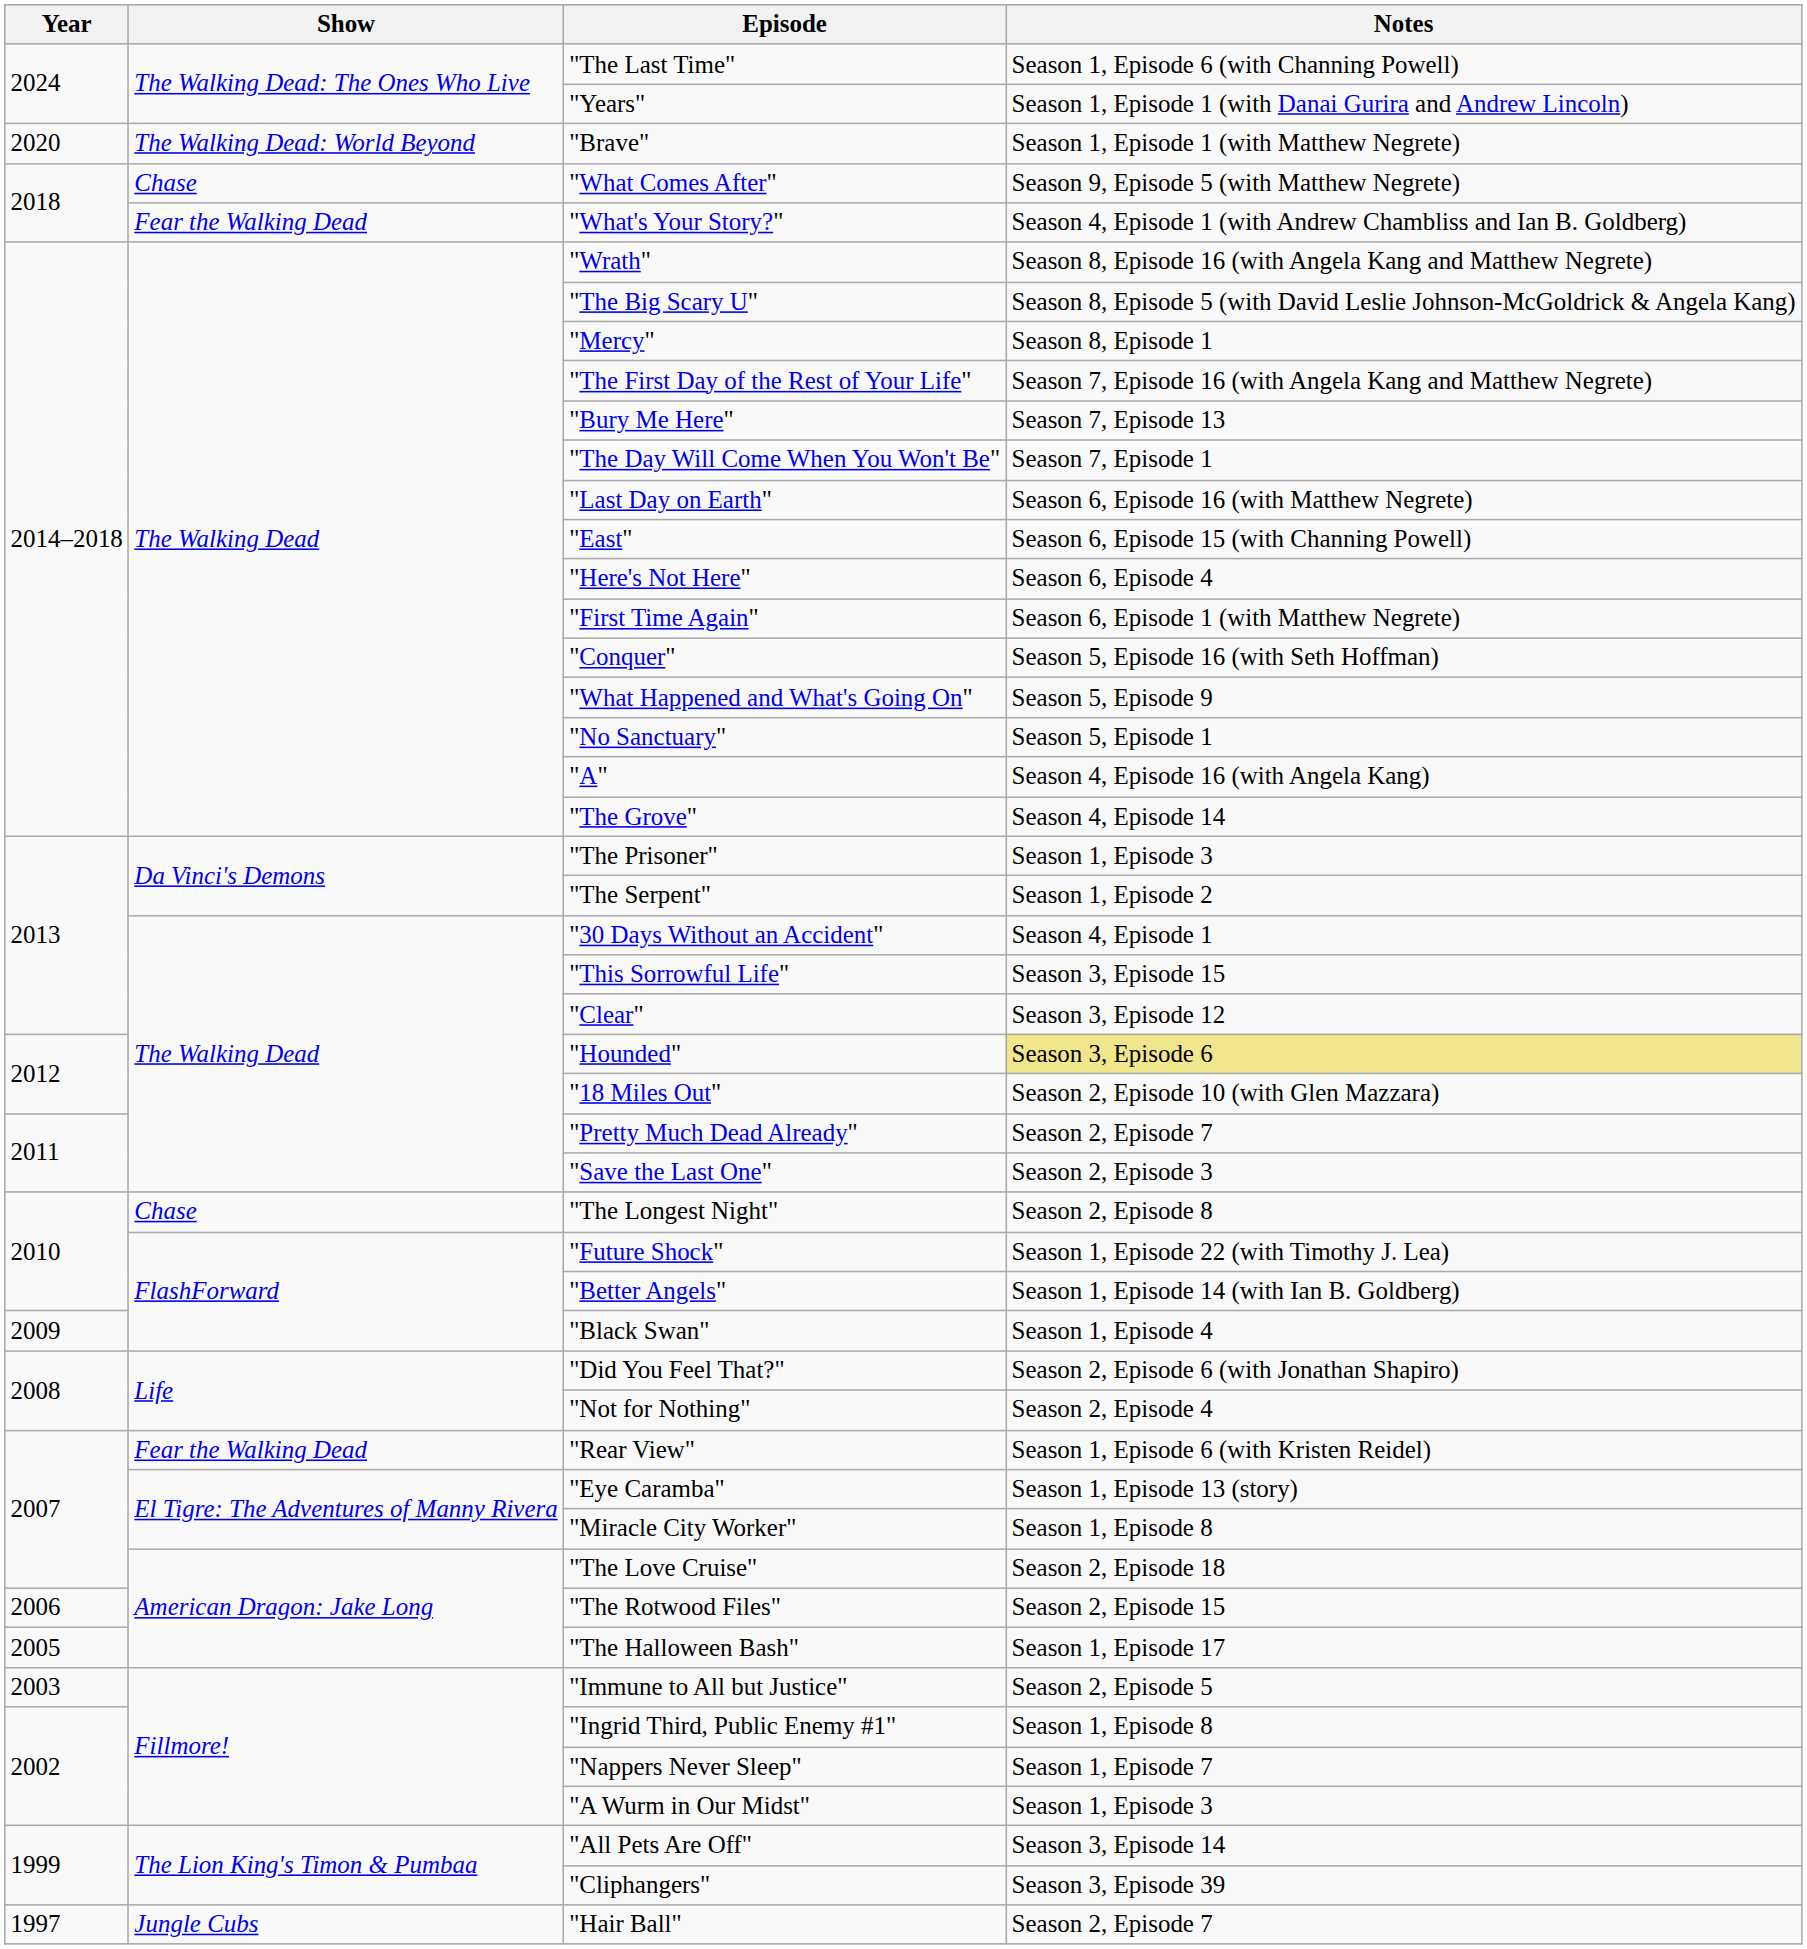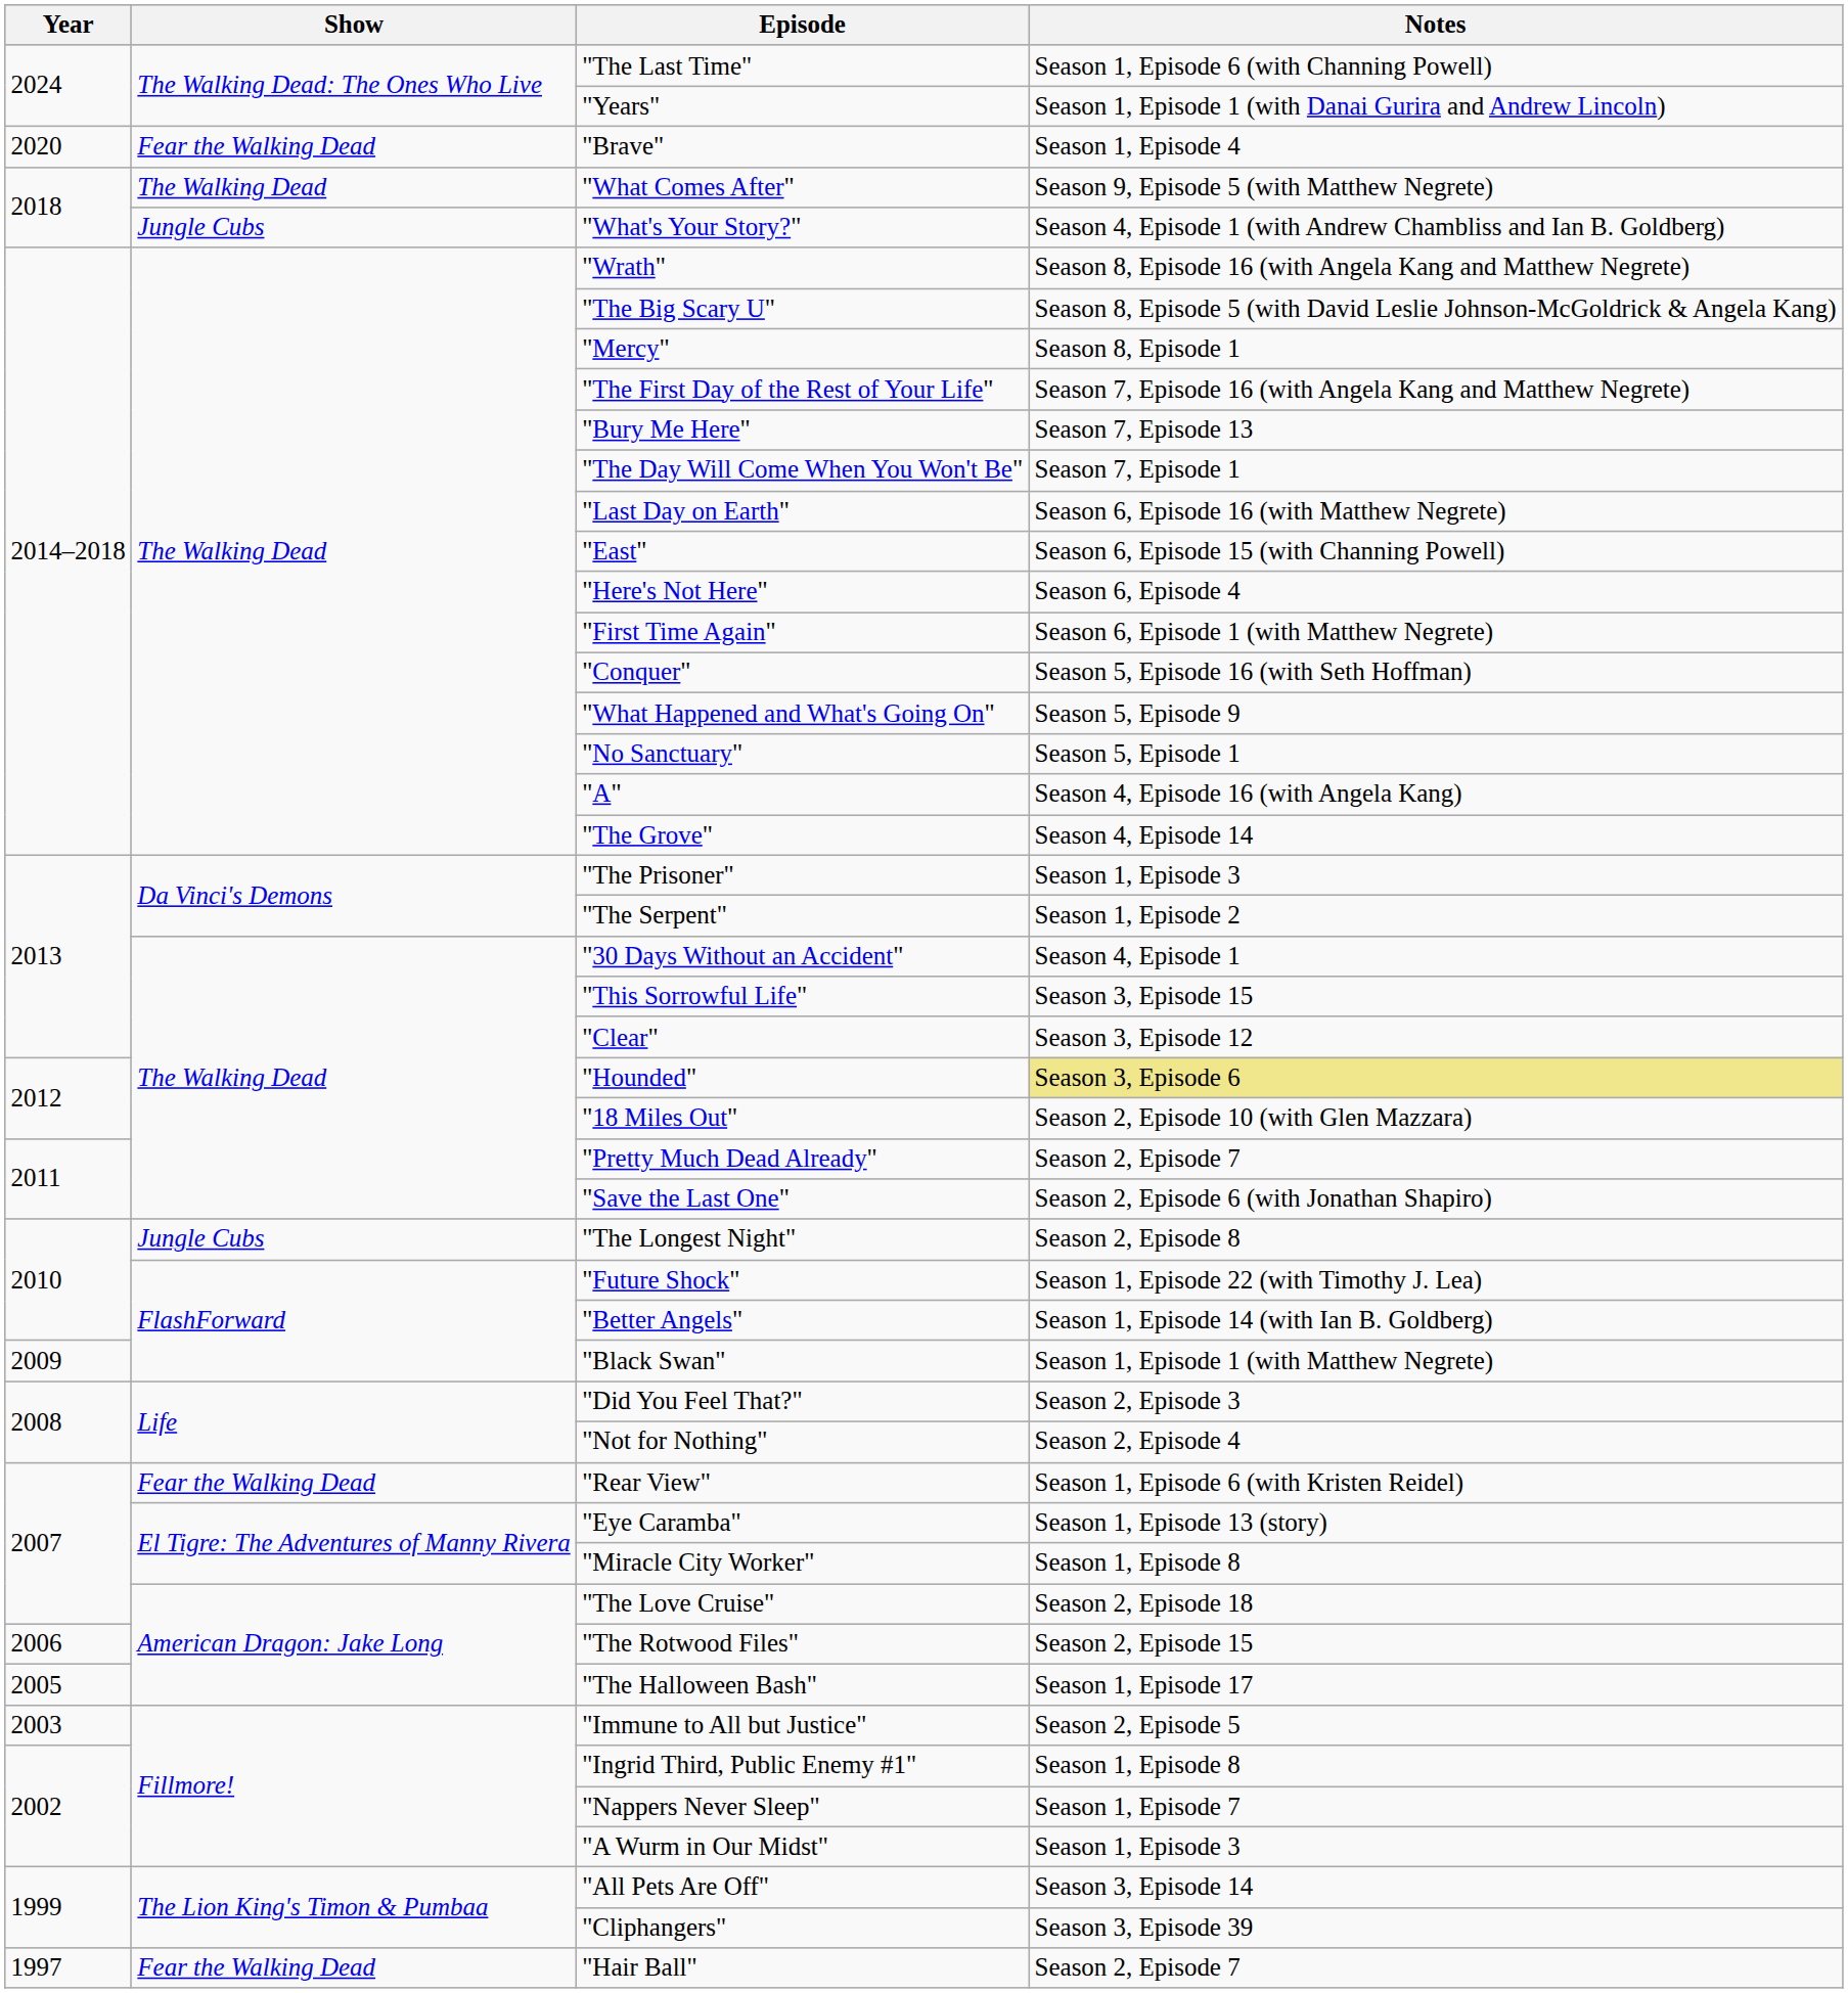 <table class="wikitable">
 <tr style="background:#ccc; text-align:center;">
 <th>Year</th>
 <th>Show</th>
 <th>Episode</th>
 <th>Notes</th>
 </tr>
 <tr>
 <td rowspan="2">2024</td>
 <td rowspan="2"><em><a href='#'>The Walking Dead: The Ones Who Live</a></em></td>
 <td>"The Last Time"</td>
 <td>Season 1, Episode 6 (with Channing Powell)</td>
 </tr>
 <tr>
 <td>"Years"</td>
 <td>Season 1, Episode 1 (with <a href='#'>Danai Gurira</a> and <a href='#'>Andrew Lincoln</a>)</td>
 </tr>
 <tr>
 <td>2020</td>
-<td><em><a href='#'>The Walking Dead: World Beyond</a></em></td>
+<td><em><a href='#'>Fear the Walking Dead</a></em></td>
 <td>"Brave"</td>
-<td>Season 1, Episode 1 (with Matthew Negrete)</td>
+<td>Season 1, Episode 4</td>
 </tr>
 <tr>
 <td rowspan="2">2018</td>
-<td><em><a href='#'>Chase</a></em></td>
+<td><em><a href='#'>The Walking Dead</a></em></td>
 <td>"<a href='#'>What Comes After</a>"</td>
 <td>Season 9, Episode 5 (with Matthew Negrete)</td>
 </tr>
 <tr>
-<td><em><a href='#'>Fear the Walking Dead</a></em></td>
+<td><em><a href='#'>Jungle Cubs</a></em></td>
 <td>"<a href='#'>What's Your Story?</a>"</td>
 <td>Season 4, Episode 1 (with Andrew Chambliss and Ian B. Goldberg)</td>
 </tr>
 <tr>
 <td rowspan="15">2014–2018</td>
 <td rowspan="15"><em><a href='#'>The Walking Dead</a></em></td>
 <td>"<a href='#'>Wrath</a>"</td>
 <td>Season 8, Episode 16 (with Angela Kang and Matthew Negrete)</td>
 </tr>
 <tr>
 <td>"<a href='#'>The Big Scary U</a>"</td>
 <td>Season 8, Episode 5 (with David Leslie Johnson-McGoldrick & Angela Kang)</td>
 </tr>
 <tr>
 <td>"<a href='#'>Mercy</a>"</td>
 <td>Season 8, Episode 1</td>
 </tr>
 <tr>
 <td>"<a href='#'>The First Day of the Rest of Your Life</a>"</td>
 <td>Season 7, Episode 16 (with Angela Kang and Matthew Negrete)</td>
 </tr>
 <tr>
 <td>"<a href='#'>Bury Me Here</a>"</td>
 <td>Season 7, Episode 13</td>
 </tr>
 <tr>
 <td>"<a href='#'>The Day Will Come When You Won't Be</a>"</td>
 <td>Season 7, Episode 1</td>
 </tr>
 <tr>
 <td>"<a href='#'>Last Day on Earth</a>"</td>
 <td>Season 6, Episode 16 (with Matthew Negrete)</td>
 </tr>
 <tr>
 <td>"<a href='#'>East</a>"</td>
 <td>Season 6, Episode 15 (with Channing Powell)</td>
 </tr>
 <tr>
 <td>"<a href='#'>Here's Not Here</a>"</td>
 <td>Season 6, Episode 4</td>
 </tr>
 <tr>
 <td>"<a href='#'>First Time Again</a>"</td>
 <td>Season 6, Episode 1 (with Matthew Negrete)</td>
 </tr>
 <tr>
 <td>"<a href='#'>Conquer</a>"</td>
 <td>Season 5, Episode 16 (with Seth Hoffman)</td>
 </tr>
 <tr>
 <td>"<a href='#'>What Happened and What's Going On</a>"</td>
 <td>Season 5, Episode 9</td>
 </tr>
 <tr>
 <td>"<a href='#'>No Sanctuary</a>"</td>
 <td>Season 5, Episode 1</td>
 </tr>
 <tr>
 <td>"<a href='#'>A</a>"</td>
 <td>Season 4, Episode 16 (with Angela Kang)</td>
 </tr>
 <tr>
 <td>"<a href='#'>The Grove</a>"</td>
 <td>Season 4, Episode 14</td>
 </tr>
 <tr>
 <td rowspan=5>2013</td>
 <td rowspan=2><em><a href='#'>Da Vinci's Demons</a></em></td>
 <td>"The Prisoner"</td>
 <td>Season 1, Episode 3</td>
 </tr>
 <tr>
 <td>"The Serpent"</td>
 <td>Season 1, Episode 2</td>
 </tr>
 <tr>
 <td rowspan=7><em><a href='#'>The Walking Dead</a></em></td>
 <td>"<a href='#'>30 Days Without an Accident</a>"</td>
 <td>Season 4, Episode 1</td>
 </tr>
 <tr>
 <td>"<a href='#'>This Sorrowful Life</a>"</td>
 <td>Season 3, Episode 15</td>
 </tr>
 <tr>
 <td>"<a href='#'>Clear</a>"</td>
 <td>Season 3, Episode 12</td>
 </tr>
 <tr>
 <td rowspan=2>2012</td>
 <td>"<a href='#'>Hounded</a>"</td>
 <td style="background: khaki;">Season 3, Episode 6</td>
 </tr>
 <tr>
 <td>"<a href='#'>18 Miles Out</a>"</td>
 <td>Season 2, Episode 10 (with Glen Mazzara)</td>
 </tr>
 <tr>
 <td rowspan=2>2011</td>
 <td>"<a href='#'>Pretty Much Dead Already</a>"</td>
 <td>Season 2, Episode 7</td>
 </tr>
 <tr>
 <td>"<a href='#'>Save the Last One</a>"</td>
-<td>Season 2, Episode 3</td>
+<td>Season 2, Episode 6 (with Jonathan Shapiro)</td>
 </tr>
 <tr>
 <td rowspan=3>2010</td>
-<td><em><a href='#'>Chase</a></em></td>
+<td><em><a href='#'>Jungle Cubs</a></em></td>
 <td>"The Longest Night"</td>
 <td>Season 2, Episode 8</td>
 </tr>
 <tr>
 <td rowspan=3><em><a href='#'>FlashForward</a></em></td>
 <td>"<a href='#'>Future Shock</a>"</td>
 <td>Season 1, Episode 22 (with Timothy J. Lea)</td>
 </tr>
 <tr>
 <td>"<a href='#'>Better Angels</a>"</td>
 <td>Season 1, Episode 14 (with Ian B. Goldberg)</td>
 </tr>
 <tr>
 <td>2009</td>
 <td>"Black Swan"</td>
-<td>Season 1, Episode 4</td>
+<td>Season 1, Episode 1 (with Matthew Negrete)</td>
 </tr>
 <tr>
 <td rowspan=2>2008</td>
 <td rowspan=2><em><a href='#'>Life</a></em></td>
 <td>"Did You Feel That?"</td>
-<td>Season 2, Episode 6 (with Jonathan Shapiro)</td>
+<td>Season 2, Episode 3</td>
 </tr>
 <tr>
 <td>"Not for Nothing"</td>
 <td>Season 2, Episode 4</td>
 </tr>
 <tr>
 <td rowspan=4>2007</td>
 <td><em><a href='#'>Fear the Walking Dead</a></em></td>
 <td>"Rear View"</td>
 <td>Season 1, Episode 6 (with Kristen Reidel)</td>
 </tr>
 <tr>
 <td rowspan=2><em><a href='#'>El Tigre: The Adventures of Manny Rivera</a></em></td>
 <td>"Eye Caramba"</td>
 <td>Season 1, Episode 13 (story)</td>
 </tr>
 <tr>
 <td>"Miracle City Worker"</td>
 <td>Season 1, Episode 8</td>
 </tr>
 <tr>
 <td rowspan=3><em><a href='#'>American Dragon: Jake Long</a></em></td>
 <td>"The Love Cruise"</td>
 <td>Season 2, Episode 18</td>
 </tr>
 <tr>
 <td>2006</td>
 <td>"The Rotwood Files"</td>
 <td>Season 2, Episode 15</td>
 </tr>
 <tr>
 <td>2005</td>
 <td>"The Halloween Bash"</td>
 <td>Season 1, Episode 17</td>
 </tr>
 <tr>
 <td>2003</td>
 <td rowspan=4><em><a href='#'>Fillmore!</a></em></td>
 <td>"Immune to All but Justice"</td>
 <td>Season 2, Episode 5</td>
 </tr>
 <tr>
 <td rowspan=3>2002</td>
 <td>"Ingrid Third, Public Enemy #1"</td>
 <td>Season 1, Episode 8</td>
 </tr>
 <tr>
 <td>"Nappers Never Sleep"</td>
 <td>Season 1, Episode 7</td>
 </tr>
 <tr>
 <td>"A Wurm in Our Midst"</td>
 <td>Season 1, Episode 3</td>
 </tr>
 <tr>
 <td rowspan=2>1999</td>
 <td rowspan=2><em><a href='#'>The Lion King's Timon & Pumbaa</a></em></td>
 <td>"All Pets Are Off"</td>
 <td>Season 3, Episode 14</td>
 </tr>
 <tr>
 <td>"Cliphangers"</td>
 <td>Season 3, Episode 39</td>
 </tr>
 <tr>
 <td>1997</td>
-<td><em><a href='#'>Jungle Cubs</a></em></td>
+<td><em><a href='#'>Fear the Walking Dead</a></em></td>
 <td>"Hair Ball"</td>
 <td>Season 2, Episode 7</td>
 </tr>
 </table>
